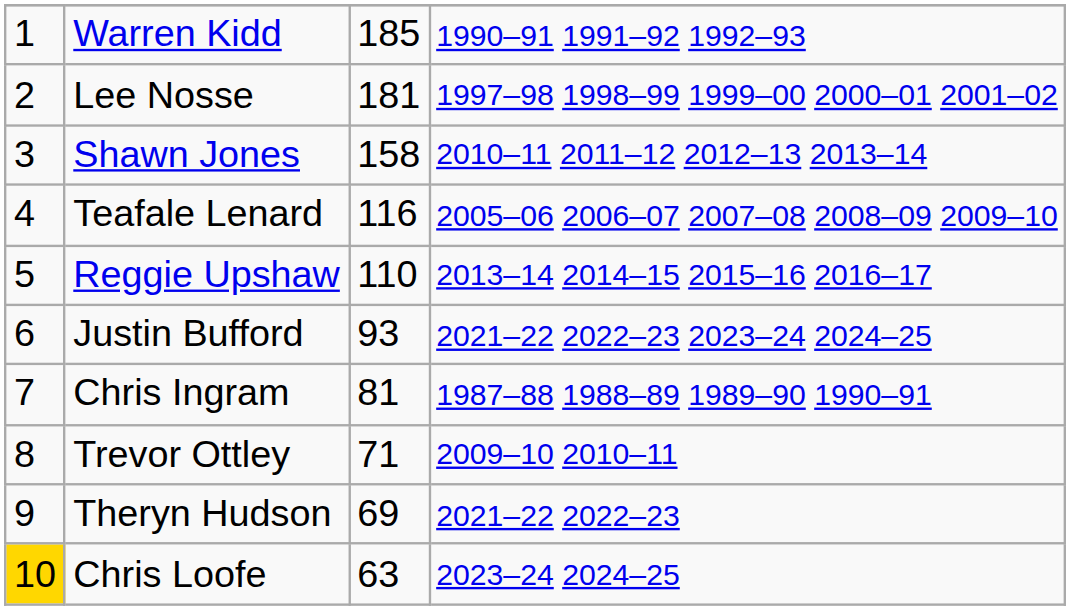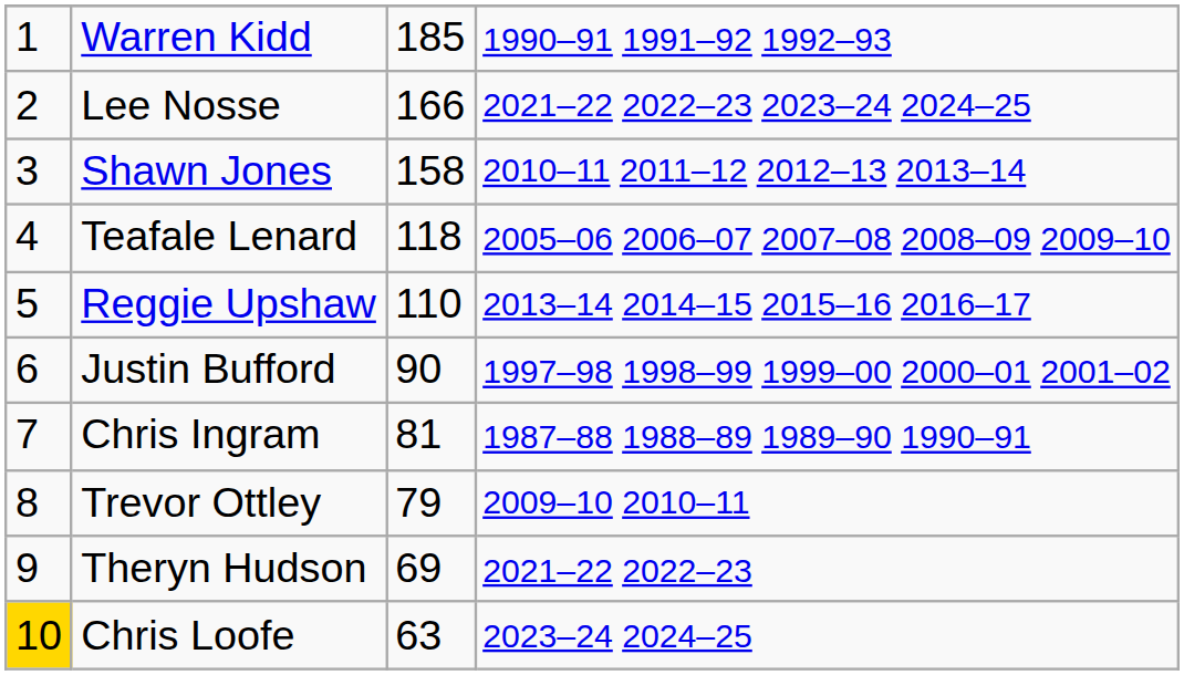 <table class="wikitable">
 <tr>
 </tr>
 <tr>
 <td>1</td>
 <td><a href='#'>Warren Kidd</a></td>
 <td>185</td>
 <td style="font-size:80%;"><a href='#'>1990–91</a> <a href='#'>1991–92</a> <a href='#'>1992–93</a></td>
 </tr>
 <tr>
 <td>2</td>
 <td>Lee Nosse</td>
-<td>181</td>
-<td style="font-size:80%;"><a href='#'>1997–98</a> <a href='#'>1998–99</a> <a href='#'>1999–00</a> <a href='#'>2000–01</a> <a href='#'>2001–02</a></td>
+<td>166</td>
+<td style="font-size:80%;"><a href='#'>2021–22</a> <a href='#'>2022–23</a> <a href='#'>2023–24</a> <a href='#'>2024–25</a></td>
 </tr>
 <tr>
 <td>3</td>
 <td><a href='#'>Shawn Jones</a></td>
 <td>158</td>
 <td style="font-size:80%;"><a href='#'>2010–11</a> <a href='#'>2011–12</a> <a href='#'>2012–13</a> <a href='#'>2013–14</a></td>
 </tr>
 <tr>
 <td>4</td>
 <td>Teafale Lenard</td>
-<td>116</td>
+<td>118</td>
 <td style="font-size:80%;"><a href='#'>2005–06</a> <a href='#'>2006–07</a> <a href='#'>2007–08</a> <a href='#'>2008–09</a> <a href='#'>2009–10</a></td>
 </tr>
 <tr>
 <td>5</td>
 <td><a href='#'>Reggie Upshaw</a></td>
 <td>110</td>
 <td style="font-size:80%;"><a href='#'>2013–14</a> <a href='#'>2014–15</a> <a href='#'>2015–16</a> <a href='#'>2016–17</a></td>
 </tr>
 <tr>
 <td>6</td>
 <td>Justin Bufford</td>
-<td>93</td>
-<td style="font-size:80%;"><a href='#'>2021–22</a> <a href='#'>2022–23</a> <a href='#'>2023–24</a> <a href='#'>2024–25</a></td>
+<td>90</td>
+<td style="font-size:80%;"><a href='#'>1997–98</a> <a href='#'>1998–99</a> <a href='#'>1999–00</a> <a href='#'>2000–01</a> <a href='#'>2001–02</a></td>
 </tr>
 <tr>
 <td>7</td>
 <td>Chris Ingram</td>
 <td>81</td>
 <td style="font-size:80%;"><a href='#'>1987–88</a> <a href='#'>1988–89</a> <a href='#'>1989–90</a> <a href='#'>1990–91</a></td>
 </tr>
 <tr>
 <td>8</td>
 <td>Trevor Ottley</td>
-<td>71</td>
+<td>79</td>
 <td style="font-size:80%;"><a href='#'>2009–10</a> <a href='#'>2010–11</a></td>
 </tr>
 <tr>
 <td>9</td>
 <td>Theryn Hudson</td>
 <td>69</td>
 <td style="font-size:80%;"><a href='#'>2021–22</a> <a href='#'>2022–23</a></td>
 </tr>
 <tr>
 <td style="background: gold;">10</td>
 <td>Chris Loofe</td>
 <td>63</td>
 <td style="font-size:80%;"><a href='#'>2023–24</a> <a href='#'>2024–25</a></td>
 </tr>
 </table>
